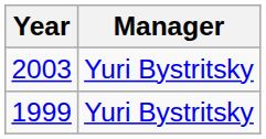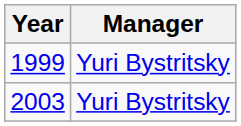 <table class="wikitable">
 <tr>
 <th>Year</th>
 <th>Manager</th>
 </tr>
 <tr>
+<td align=center><a href='#'>1999</a></td>
+<td> <a href='#'>Yuri Bystritsky</a></td>
+</tr>
+<tr>
 <td align=center><a href='#'>2003</a></td>
 <td> <a href='#'>Yuri Bystritsky</a></td>
 </tr>
-<tr>
-<td align=center><a href='#'>1999</a></td>
-<td> <a href='#'>Yuri Bystritsky</a></td>
-</tr>
 </table>
